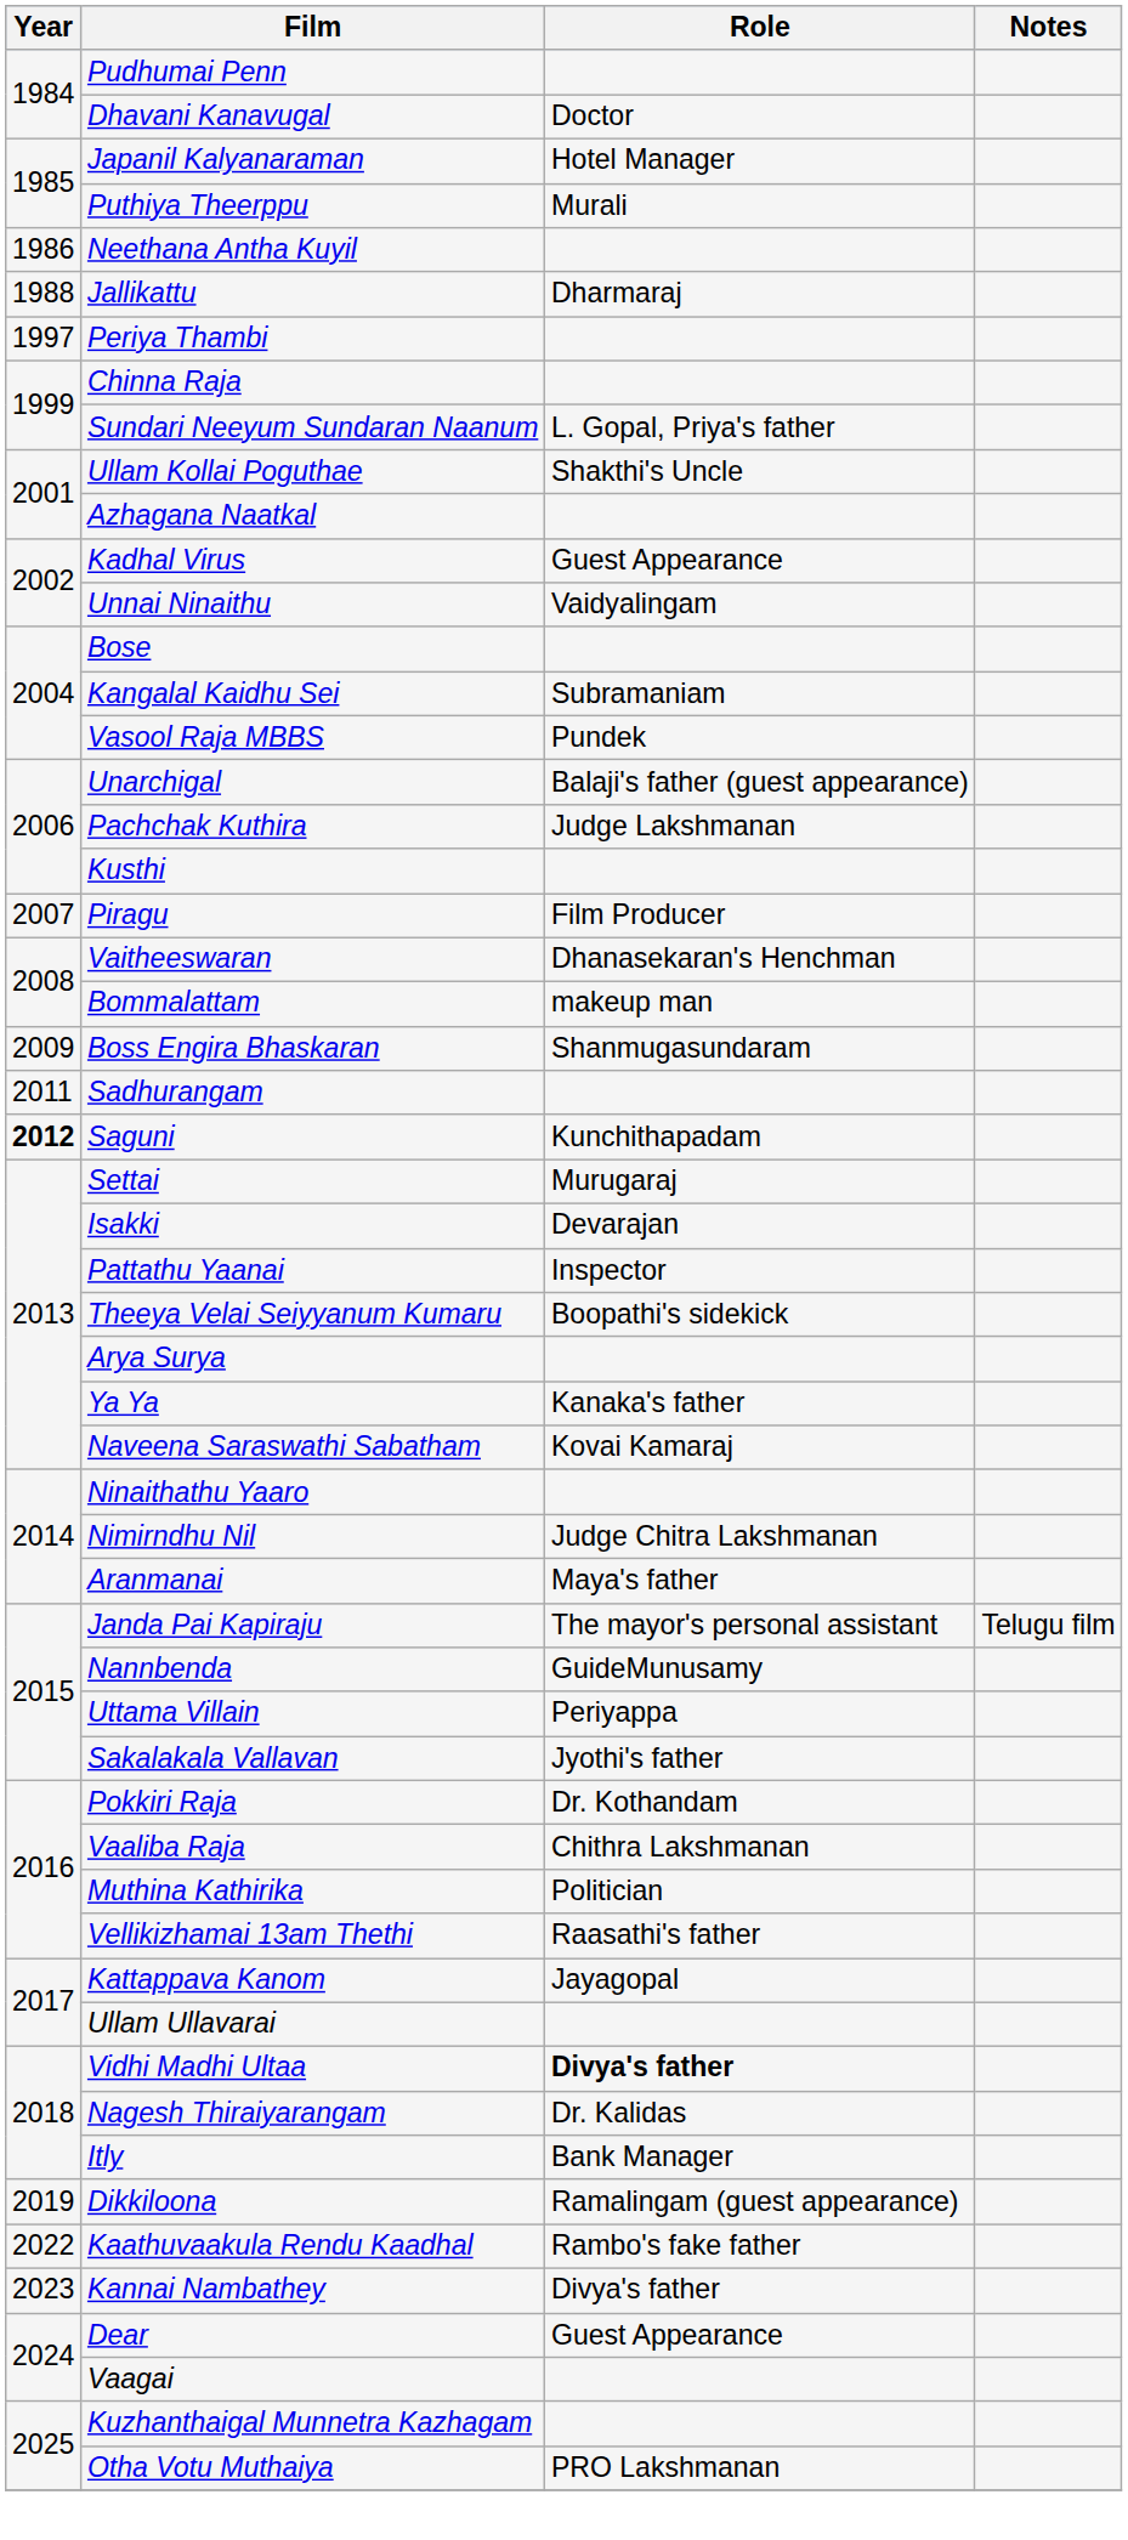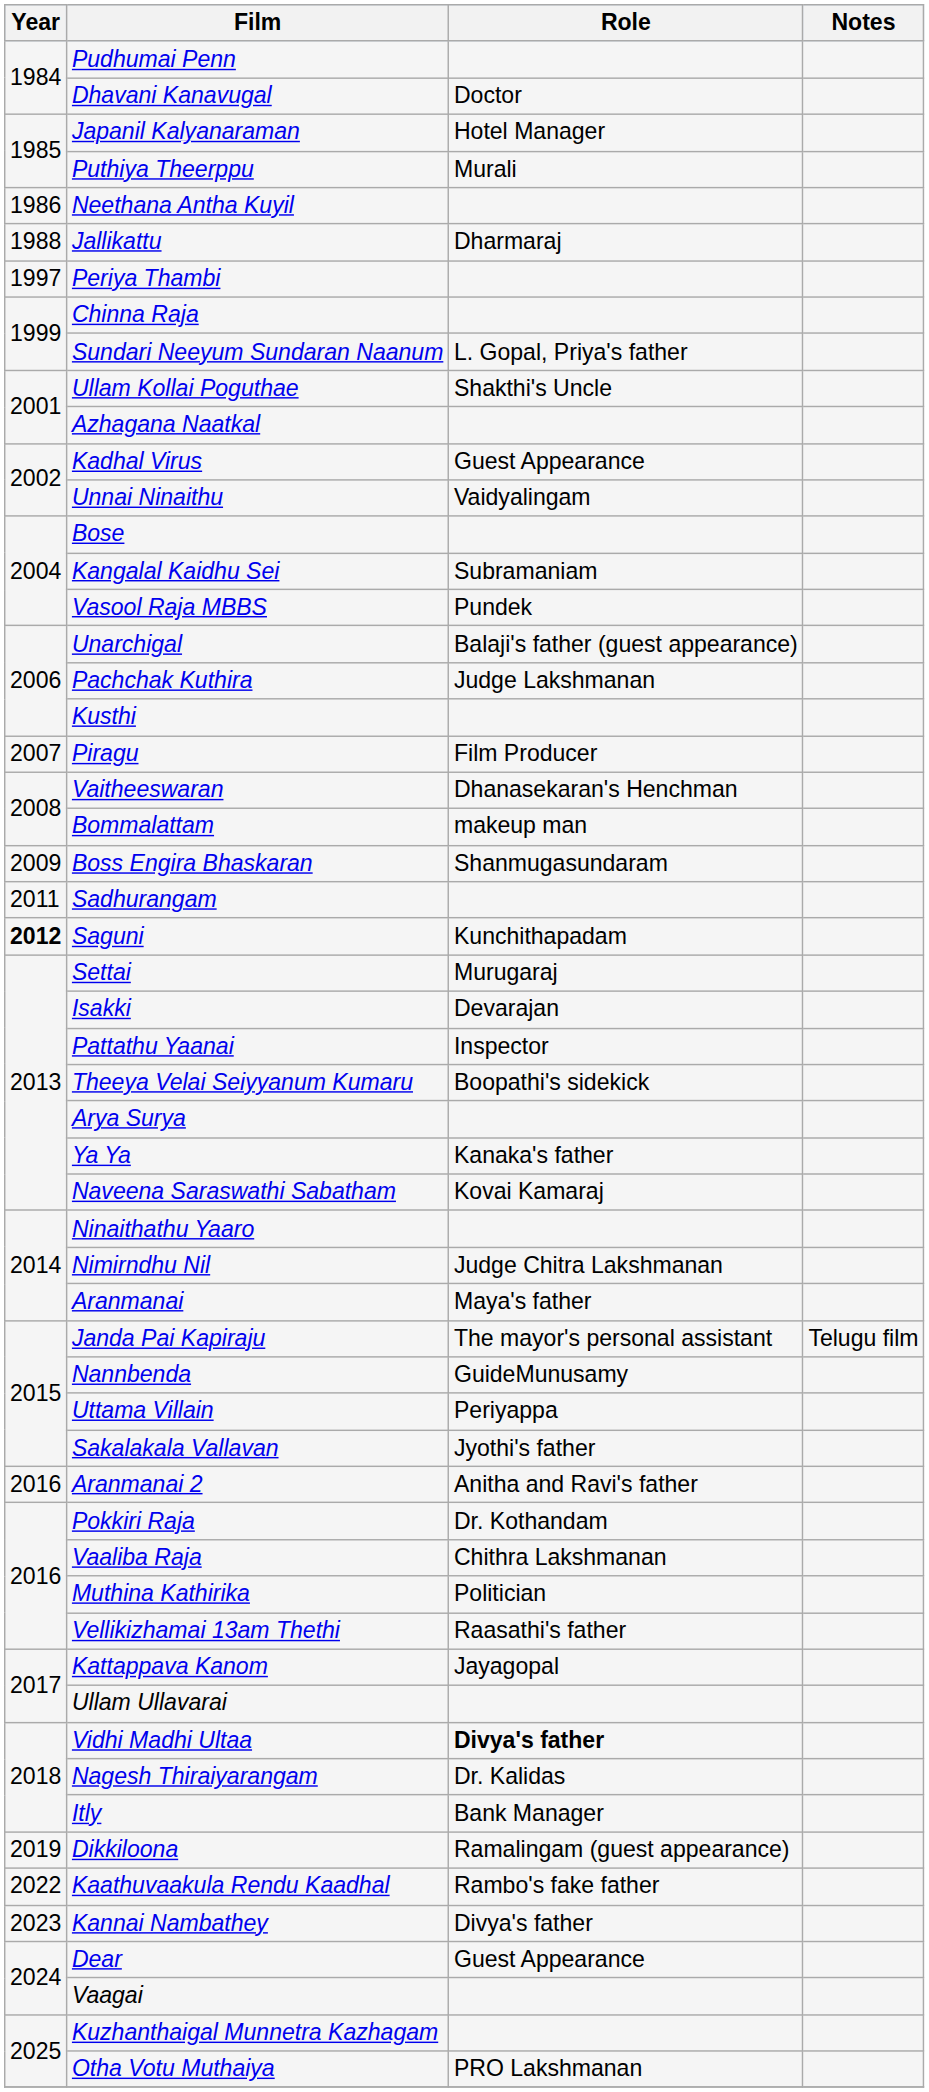 <table class="wikitable sortable" style="background:#f5f5f5;">
 <tr style="background:#B0C4DE;">
 <th>Year</th>
 <th>Film</th>
 <th>Role</th>
 <th class=unsortable>Notes</th>
 </tr>
 <tr>
 <td rowspan="2">1984</td>
 <td><em><a href='#'>Pudhumai Penn</a></em></td>
 <td></td>
 <td></td>
 </tr>
 <tr>
 <td><em><a href='#'>Dhavani Kanavugal</a></em></td>
 <td>Doctor</td>
 <td></td>
 </tr>
 <tr>
 <td rowspan="2">1985</td>
 <td><em><a href='#'>Japanil Kalyanaraman</a></em></td>
 <td>Hotel Manager</td>
 <td></td>
 </tr>
 <tr>
 <td><em><a href='#'>Puthiya Theerppu</a></em></td>
 <td>Murali</td>
 <td></td>
 </tr>
 <tr>
 <td>1986</td>
 <td><em><a href='#'>Neethana Antha Kuyil</a></em></td>
 <td></td>
 <td></td>
 </tr>
 <tr>
 <td>1988</td>
 <td><em><a href='#'>Jallikattu</a></em></td>
 <td>Dharmaraj</td>
 <td></td>
 </tr>
 <tr>
 <td>1997</td>
 <td><em><a href='#'>Periya Thambi</a></em></td>
 <td></td>
 <td></td>
 </tr>
 <tr>
 <td rowspan="2">1999</td>
 <td><em><a href='#'>Chinna Raja</a></em></td>
 <td></td>
 <td></td>
 </tr>
 <tr>
 <td><em><a href='#'>Sundari Neeyum Sundaran Naanum</a></em></td>
 <td>L. Gopal, Priya's father</td>
 <td></td>
 </tr>
 <tr>
 <td rowspan="2">2001</td>
 <td><em><a href='#'>Ullam Kollai Poguthae</a></em></td>
 <td>Shakthi's Uncle</td>
 <td></td>
 </tr>
 <tr>
 <td><em><a href='#'>Azhagana Naatkal</a></em></td>
 <td></td>
 <td></td>
 </tr>
 <tr>
 <td rowspan="2">2002</td>
 <td><em><a href='#'>Kadhal Virus</a></em></td>
 <td>Guest Appearance</td>
 <td></td>
 </tr>
 <tr>
 <td><em><a href='#'>Unnai Ninaithu</a></em></td>
 <td>Vaidyalingam</td>
 <td></td>
 </tr>
 <tr>
 <td rowspan="3">2004</td>
 <td><em><a href='#'>Bose</a></em></td>
 <td></td>
 <td></td>
 </tr>
 <tr>
 <td><em><a href='#'>Kangalal Kaidhu Sei</a></em></td>
 <td>Subramaniam</td>
 <td></td>
 </tr>
 <tr>
 <td><em><a href='#'>Vasool Raja MBBS</a></em></td>
 <td>Pundek</td>
 <td></td>
 </tr>
 <tr>
 <td rowspan="3">2006</td>
 <td><em><a href='#'>Unarchigal</a></em></td>
 <td>Balaji's father (guest appearance)</td>
 <td></td>
 </tr>
 <tr>
 <td><em><a href='#'>Pachchak Kuthira</a></em></td>
 <td>Judge Lakshmanan</td>
 <td></td>
 </tr>
 <tr>
 <td><em><a href='#'>Kusthi</a></em></td>
 <td></td>
 <td></td>
 </tr>
 <tr>
 <td>2007</td>
 <td><em><a href='#'>Piragu</a></em></td>
 <td>Film Producer</td>
 <td></td>
 </tr>
 <tr>
 <td rowspan="2">2008</td>
 <td><em><a href='#'>Vaitheeswaran</a></em></td>
 <td>Dhanasekaran's Henchman</td>
 <td></td>
 </tr>
 <tr>
 <td><em><a href='#'>Bommalattam</a></em></td>
 <td>makeup man</td>
 <td></td>
 </tr>
 <tr>
 <td>2009</td>
 <td><em><a href='#'>Boss Engira Bhaskaran</a></em></td>
 <td>Shanmugasundaram</td>
 <td></td>
 </tr>
 <tr>
 <td>2011</td>
 <td><em><a href='#'>Sadhurangam</a></em></td>
 <td></td>
 <td></td>
 </tr>
 <tr>
 <td><strong>2012</strong></td>
 <td><em><a href='#'>Saguni</a></em></td>
 <td>Kunchithapadam</td>
 <td></td>
 </tr>
 <tr>
 <td rowspan="7">2013</td>
 <td><em><a href='#'>Settai</a></em></td>
 <td>Murugaraj</td>
 <td></td>
 </tr>
 <tr>
 <td><em><a href='#'>Isakki</a></em></td>
 <td>Devarajan</td>
 <td></td>
 </tr>
 <tr>
 <td><em><a href='#'>Pattathu Yaanai</a></em></td>
 <td>Inspector</td>
 <td></td>
 </tr>
 <tr>
 <td><em><a href='#'>Theeya Velai Seiyyanum Kumaru</a></em></td>
 <td>Boopathi's sidekick</td>
 <td></td>
 </tr>
 <tr>
 <td><em><a href='#'>Arya Surya</a></em></td>
 <td></td>
 <td></td>
 </tr>
 <tr>
 <td><em><a href='#'>Ya Ya</a></em></td>
 <td>Kanaka's father</td>
 <td></td>
 </tr>
 <tr>
 <td><em><a href='#'>Naveena Saraswathi Sabatham</a></em></td>
 <td>Kovai Kamaraj</td>
 <td></td>
 </tr>
 <tr>
 <td rowspan="3">2014</td>
 <td><em><a href='#'>Ninaithathu Yaaro</a></em></td>
 <td></td>
 <td></td>
 </tr>
 <tr>
 <td><em><a href='#'>Nimirndhu Nil</a></em></td>
 <td>Judge Chitra Lakshmanan</td>
 <td></td>
 </tr>
 <tr>
 <td><em><a href='#'>Aranmanai</a></em></td>
 <td>Maya's father</td>
 <td></td>
 </tr>
 <tr>
 <td rowspan="4">2015</td>
 <td><em><a href='#'>Janda Pai Kapiraju</a></em></td>
 <td>The mayor's personal assistant</td>
 <td>Telugu film</td>
 </tr>
 <tr>
 <td><em><a href='#'>Nannbenda</a></em></td>
 <td>GuideMunusamy</td>
 <td></td>
 </tr>
 <tr>
 <td><em><a href='#'>Uttama Villain</a></em></td>
 <td>Periyappa</td>
 <td></td>
 </tr>
 <tr>
 <td><em><a href='#'>Sakalakala Vallavan</a></em></td>
 <td>Jyothi's father</td>
 <td></td>
 </tr>
 <tr>
+<td>2016</td>
+<td><em><a href='#'>Aranmanai 2</a></em></td>
+<td>Anitha and Ravi's father</td>
+<td></td>
+</tr>
+<tr>
 <td rowspan="4">2016</td>
 <td><em><a href='#'>Pokkiri Raja</a></em></td>
 <td>Dr. Kothandam</td>
 <td></td>
 </tr>
 <tr>
 <td><em><a href='#'>Vaaliba Raja</a></em></td>
 <td>Chithra Lakshmanan</td>
 <td></td>
 </tr>
 <tr>
 <td><em><a href='#'>Muthina Kathirika</a></em></td>
 <td>Politician</td>
 <td></td>
 </tr>
 <tr>
 <td><em><a href='#'>Vellikizhamai 13am Thethi</a></em></td>
 <td>Raasathi's father</td>
 <td></td>
 </tr>
 <tr>
 <td rowspan="2">2017</td>
 <td><em><a href='#'>Kattappava Kanom</a></em></td>
 <td>Jayagopal</td>
 <td></td>
 </tr>
 <tr>
 <td><em>Ullam Ullavarai</em></td>
 <td></td>
 <td></td>
 </tr>
 <tr>
 <td rowspan="3">2018</td>
 <td><em><a href='#'>Vidhi Madhi Ultaa</a></em></td>
 <td><strong>Divya's father</strong></td>
 <td></td>
 </tr>
 <tr>
 <td><em><a href='#'>Nagesh Thiraiyarangam</a></em></td>
 <td>Dr. Kalidas</td>
 <td></td>
 </tr>
 <tr>
 <td><em><a href='#'>Itly</a></em></td>
 <td>Bank Manager</td>
 <td></td>
 </tr>
 <tr>
 <td>2019</td>
 <td><em><a href='#'>Dikkiloona</a></em></td>
 <td>Ramalingam (guest appearance)</td>
 <td></td>
 </tr>
 <tr>
 <td>2022</td>
 <td><em><a href='#'>Kaathuvaakula Rendu Kaadhal</a></em></td>
 <td>Rambo's fake father</td>
 <td></td>
 </tr>
 <tr>
 <td>2023</td>
 <td><em><a href='#'>Kannai Nambathey</a></em></td>
 <td>Divya's father</td>
 <td></td>
 </tr>
 <tr>
 <td rowspan="2">2024</td>
 <td><em><a href='#'>Dear</a></em></td>
 <td>Guest Appearance</td>
 <td></td>
 </tr>
 <tr>
 <td><em>Vaagai</em></td>
 <td></td>
 <td></td>
 </tr>
 <tr>
 <td rowspan="2">2025</td>
 <td><em><a href='#'>Kuzhanthaigal Munnetra Kazhagam</a></em></td>
 <td></td>
 <td></td>
 </tr>
 <tr>
 <td><em><a href='#'>Otha Votu Muthaiya</a></em></td>
 <td>PRO Lakshmanan</td>
 <td></td>
 </tr>
 <tr>
 </tr>
 </table>
